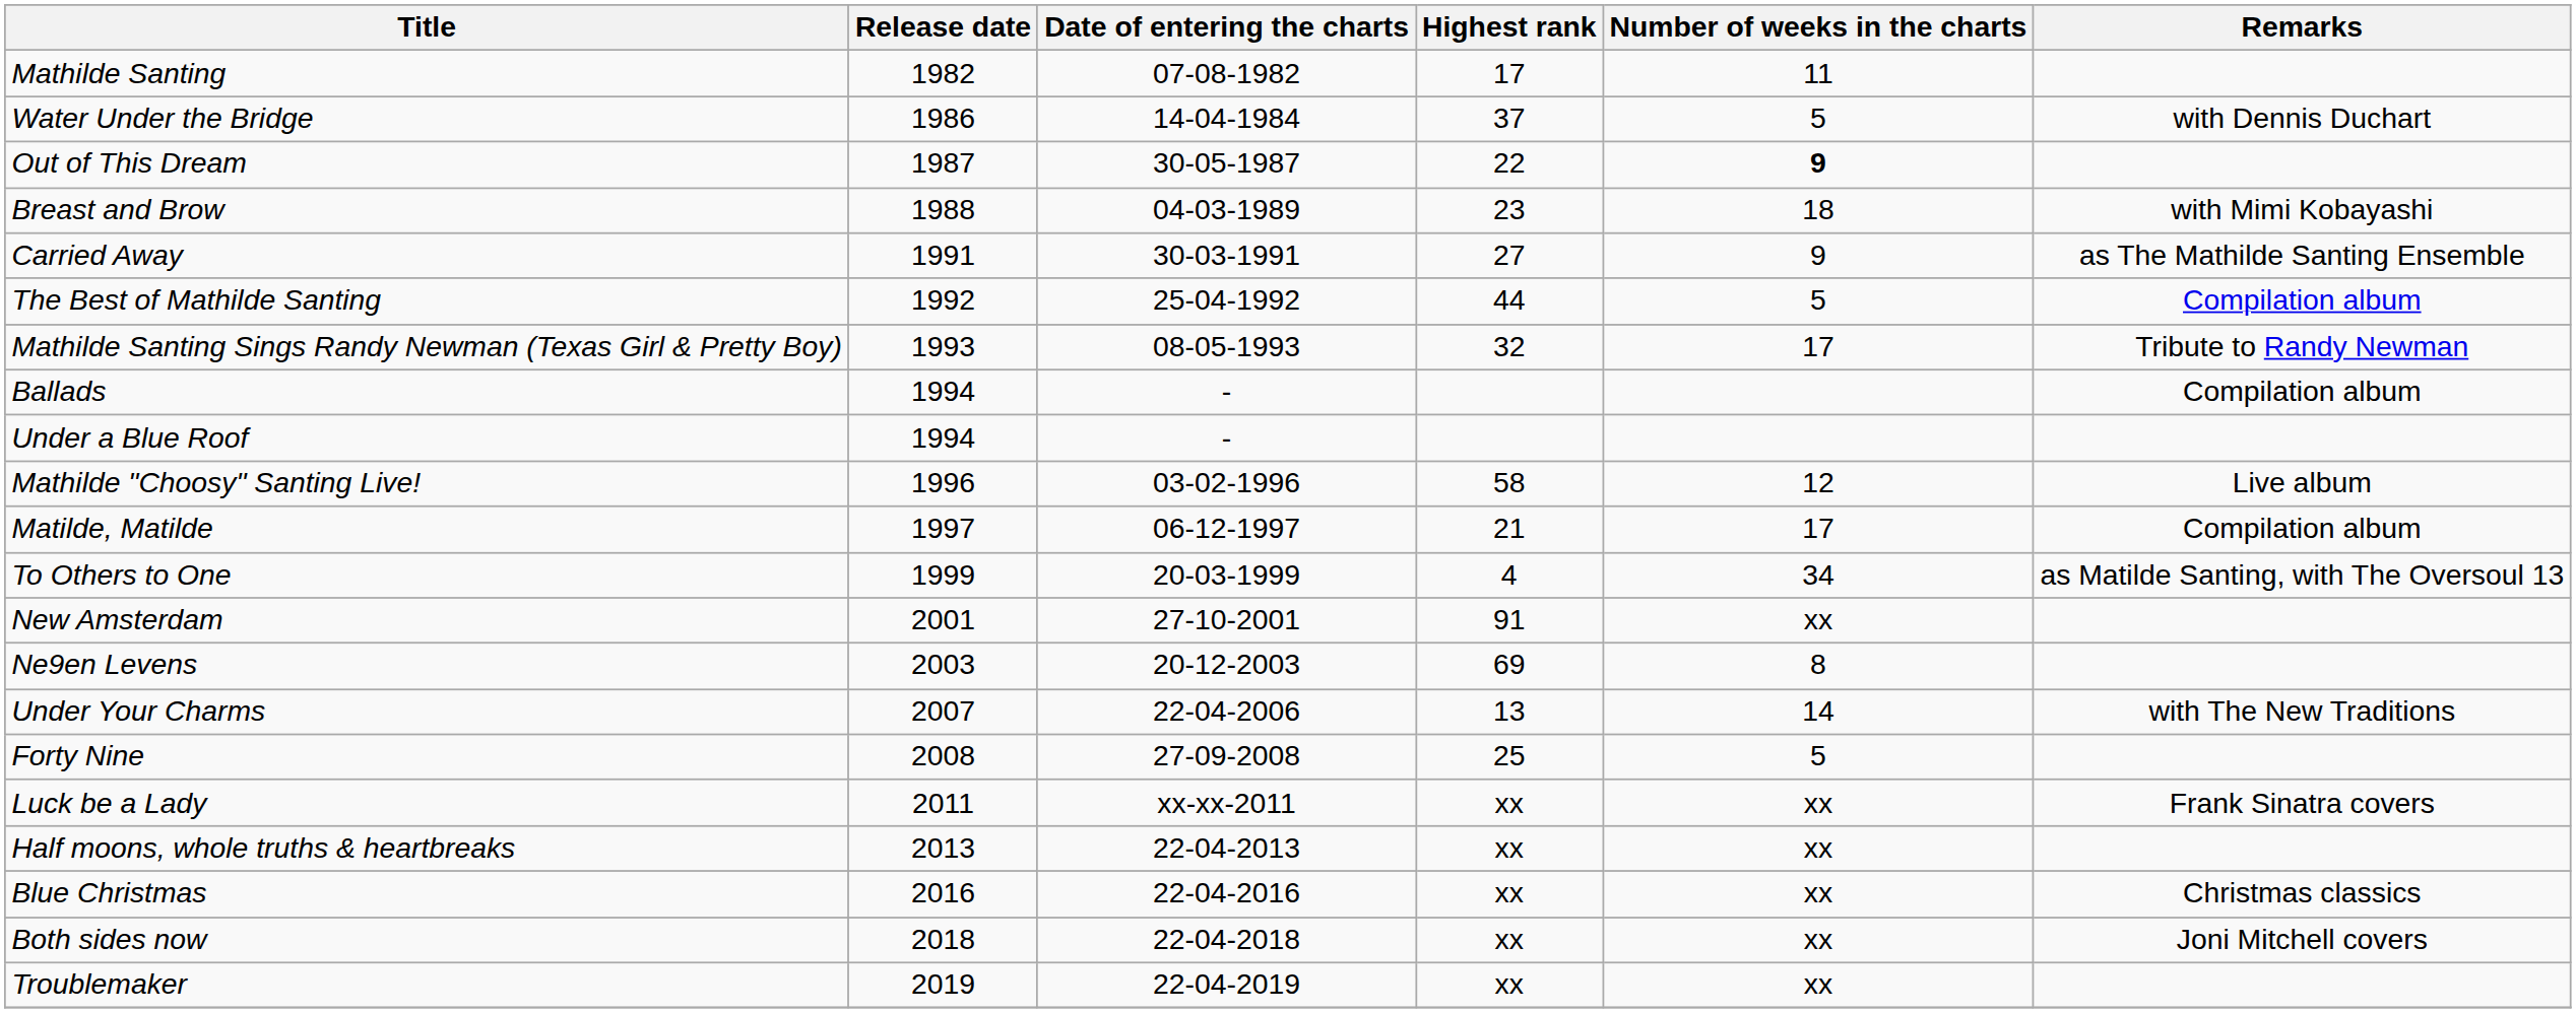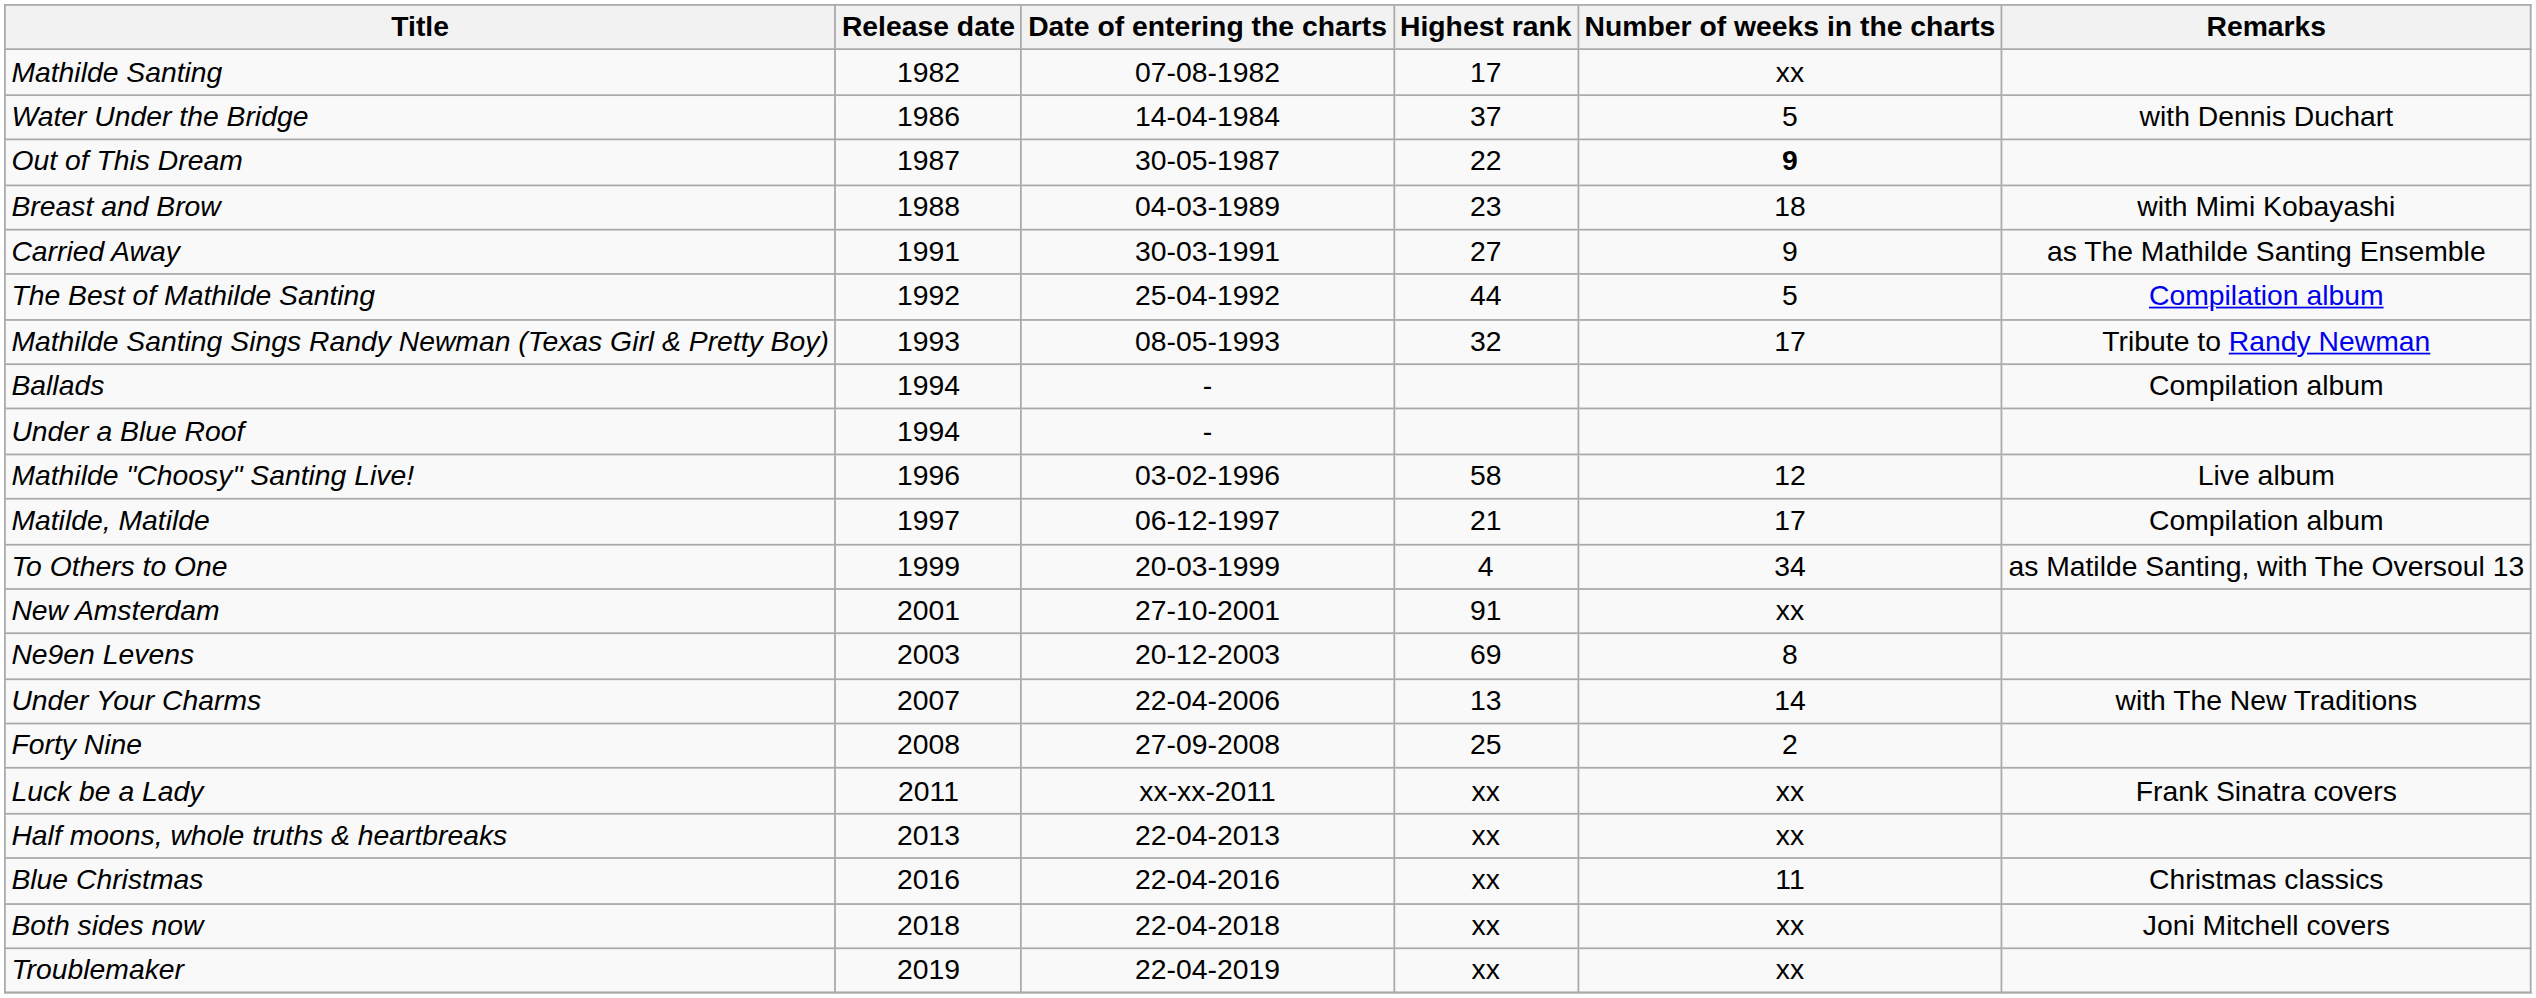 <table class="wikitable" style="text-align:center;">
 <tr>
 <th>Title</th>
 <th>Release date</th>
 <th>Date of entering the charts</th>
 <th>Highest rank</th>
 <th>Number of weeks in the charts</th>
 <th>Remarks</th>
 </tr>
 <tr align=center>
 <td align=left><em>Mathilde Santing</em></td>
 <td>1982</td>
 <td>07-08-1982</td>
 <td>17</td>
-<td>11</td>
+<td>xx</td>
 <td></td>
 </tr>
 <tr align=center>
 <td align=left><em>Water Under the Bridge</em></td>
 <td>1986</td>
 <td>14-04-1984</td>
 <td>37</td>
 <td>5</td>
 <td>with Dennis Duchart</td>
 </tr>
 <tr align=center>
 <td align=left><em>Out of This Dream</em></td>
 <td>1987</td>
 <td>30-05-1987</td>
 <td>22</td>
 <td><strong>9</strong></td>
 <td></td>
 </tr>
 <tr align=center>
 <td align=left><em>Breast and Brow</em></td>
 <td>1988</td>
 <td>04-03-1989</td>
 <td>23</td>
 <td>18</td>
 <td>with Mimi Kobayashi</td>
 </tr>
 <tr align=center>
 <td align=left><em>Carried Away</em></td>
 <td>1991</td>
 <td>30-03-1991</td>
 <td>27</td>
 <td>9</td>
 <td>as The Mathilde Santing Ensemble</td>
 </tr>
 <tr align=center>
 <td align=left><em>The Best of Mathilde Santing</em></td>
 <td>1992</td>
 <td>25-04-1992</td>
 <td>44</td>
 <td>5</td>
 <td><a href='#'>Compilation album</a></td>
 </tr>
 <tr align=center>
 <td align=left><em>Mathilde Santing Sings Randy Newman (Texas Girl & Pretty Boy)</em></td>
 <td>1993</td>
 <td>08-05-1993</td>
 <td>32</td>
 <td>17</td>
 <td>Tribute to <a href='#'>Randy Newman</a></td>
 </tr>
 <tr align=center>
 <td align=left><em>Ballads</em></td>
 <td>1994</td>
 <td>-</td>
 <td></td>
 <td></td>
 <td>Compilation album</td>
 </tr>
 <tr align=center>
 <td align=left><em>Under a Blue Roof</em></td>
 <td>1994</td>
 <td>-</td>
 <td></td>
 <td></td>
 <td></td>
 </tr>
 <tr align=center>
 <td align=left><em>Mathilde "Choosy" Santing Live!</em></td>
 <td>1996</td>
 <td>03-02-1996</td>
 <td>58</td>
 <td>12</td>
 <td>Live album</td>
 </tr>
 <tr align=center>
 <td align=left><em>Matilde, Matilde</em></td>
 <td>1997</td>
 <td>06-12-1997</td>
 <td>21</td>
 <td>17</td>
 <td>Compilation album</td>
 </tr>
 <tr align=center>
 <td align=left><em>To Others to One</em></td>
 <td>1999</td>
 <td>20-03-1999</td>
 <td>4</td>
 <td>34</td>
 <td>as Matilde Santing, with The Oversoul 13</td>
 </tr>
 <tr align=center>
 <td align=left><em>New Amsterdam</em></td>
 <td>2001</td>
 <td>27-10-2001</td>
 <td>91</td>
 <td>xx</td>
 <td></td>
 </tr>
 <tr align=center>
 <td align=left><em>Ne9en Levens</em></td>
 <td>2003</td>
 <td>20-12-2003</td>
 <td>69</td>
 <td>8</td>
 <td></td>
 </tr>
 <tr align=center>
 <td align=left><em>Under Your Charms</em></td>
 <td>2007</td>
 <td>22-04-2006</td>
 <td>13</td>
 <td>14</td>
 <td>with The New Traditions</td>
 </tr>
 <tr align=center>
 <td align=left><em>Forty Nine</em></td>
 <td>2008</td>
 <td>27-09-2008</td>
 <td>25</td>
-<td>5</td>
+<td>2</td>
 <td></td>
 </tr>
 <tr align=center>
 <td align=left><em>Luck be a Lady</em></td>
 <td>2011</td>
 <td>xx-xx-2011</td>
 <td>xx</td>
 <td>xx</td>
 <td>Frank Sinatra covers</td>
 </tr>
 <tr align=center>
 <td align=left><em>Half moons, whole truths & heartbreaks </em></td>
 <td>2013</td>
 <td>22-04-2013</td>
 <td>xx</td>
 <td>xx</td>
 <td></td>
 </tr>
 <tr align=center>
 <td align=left><em>Blue Christmas</em></td>
 <td>2016</td>
 <td>22-04-2016</td>
 <td>xx</td>
-<td>xx</td>
+<td>11</td>
 <td>Christmas classics</td>
 </tr>
 <tr align=center>
 <td align=left><em>Both sides now</em></td>
 <td>2018</td>
 <td>22-04-2018</td>
 <td>xx</td>
 <td>xx</td>
 <td>Joni Mitchell covers</td>
 </tr>
 <tr align=center>
 <td align=left><em>Troublemaker</em></td>
 <td>2019</td>
 <td>22-04-2019</td>
 <td>xx</td>
 <td>xx</td>
 <td></td>
 </tr>
 <tr align=center>
 </tr>
 </table>
